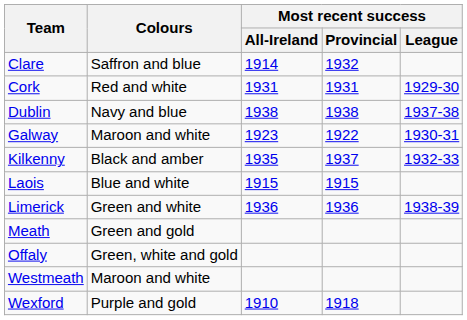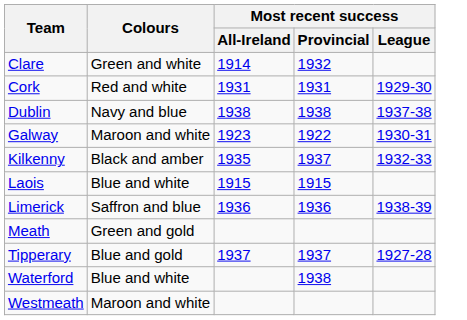 <table class="wikitable">
 <tr>
 <th rowspan="2">Team</th>
 <th rowspan="2">Colours</th>
 <th colspan="3">Most recent success</th>
 </tr>
 <tr>
 <th>All-Ireland</th>
 <th>Provincial</th>
 <th>League</th>
 </tr>
 <tr>
 <td><a href='#'>Clare</a></td>
-<td>Saffron and blue</td>
+<td>Green and white</td>
 <td><a href='#'>1914</a></td>
 <td><a href='#'>1932</a></td>
 <td></td>
 </tr>
 <tr>
 <td><a href='#'>Cork</a></td>
 <td>Red and white</td>
 <td><a href='#'>1931</a></td>
 <td><a href='#'>1931</a></td>
 <td><a href='#'>1929-30</a></td>
 </tr>
 <tr>
 <td><a href='#'>Dublin</a></td>
 <td>Navy and blue</td>
 <td><a href='#'>1938</a></td>
 <td><a href='#'>1938</a></td>
 <td><a href='#'>1937-38</a></td>
 </tr>
 <tr>
 <td><a href='#'>Galway</a></td>
 <td>Maroon and white</td>
 <td><a href='#'>1923</a></td>
 <td><a href='#'>1922</a></td>
 <td><a href='#'>1930-31</a></td>
 </tr>
 <tr>
 <td><a href='#'>Kilkenny</a></td>
 <td>Black and amber</td>
 <td><a href='#'>1935</a></td>
 <td><a href='#'>1937</a></td>
 <td><a href='#'>1932-33</a></td>
 </tr>
 <tr>
 <td><a href='#'>Laois</a></td>
 <td>Blue and white</td>
 <td><a href='#'>1915</a></td>
 <td><a href='#'>1915</a></td>
 <td></td>
 </tr>
 <tr>
 <td><a href='#'>Limerick</a></td>
-<td>Green and white</td>
+<td>Saffron and blue</td>
 <td><a href='#'>1936</a></td>
 <td><a href='#'>1936</a></td>
 <td><a href='#'>1938-39</a></td>
 </tr>
 <tr>
 <td><a href='#'>Meath</a></td>
 <td>Green and gold</td>
 <td></td>
 <td></td>
 <td></td>
 </tr>
 <tr>
-<td><a href='#'>Offaly</a></td>
-<td>Green, white and gold</td>
+<td><a href='#'>Tipperary</a></td>
+<td>Blue and gold</td>
+<td><a href='#'>1937</a></td>
+<td><a href='#'>1937</a></td>
+<td><a href='#'>1927-28</a></td>
+</tr>
+<tr>
+<td><a href='#'>Waterford</a></td>
+<td>Blue and white</td>
 <td></td>
-<td></td>
+<td><a href='#'>1938</a></td>
 <td></td>
 </tr>
 <tr>
 <td><a href='#'>Westmeath</a></td>
 <td>Maroon and white</td>
 <td></td>
 <td></td>
 <td></td>
 </tr>
-<tr>
-<td><a href='#'>Wexford</a></td>
-<td>Purple and gold</td>
-<td><a href='#'>1910</a></td>
-<td><a href='#'>1918</a></td>
-<td></td>
-</tr>
 </table>
